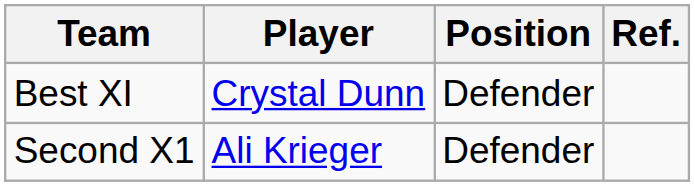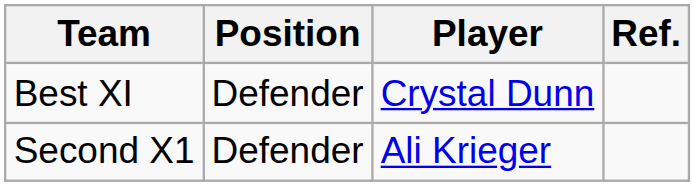 <table class="wikitable">
 <tr>
 <th>Team</th>
+<th>Position</th>
 <th>Player</th>
-<th>Position</th>
 <th>Ref.</th>
 </tr>
 <tr>
 <td>Best XI</td>
+<td>Defender</td>
 <td> <a href='#'>Crystal Dunn</a></td>
-<td>Defender</td>
 <td></td>
 </tr>
 <tr>
 <td>Second X1</td>
+<td>Defender</td>
 <td> <a href='#'>Ali Krieger</a></td>
-<td>Defender</td>
 <td></td>
 </tr>
 </table>
